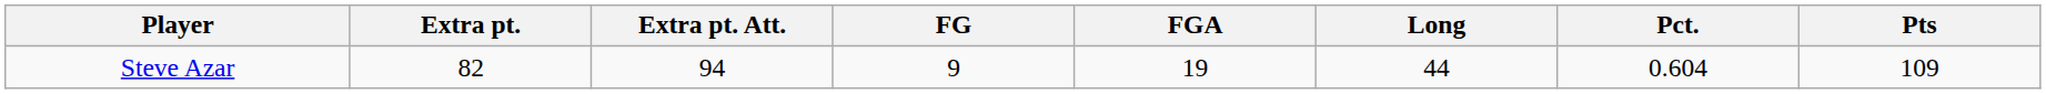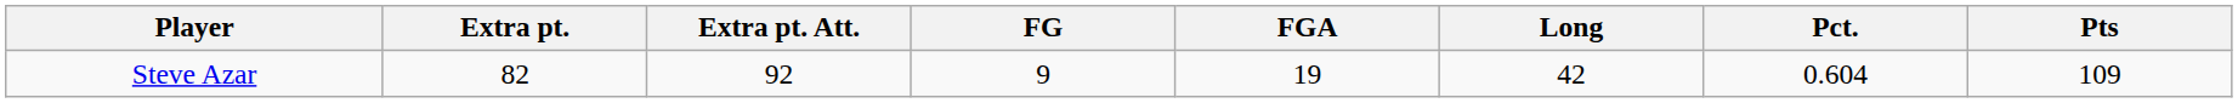 <table class="wikitable sortable">
 <tr>
 <th bgcolor="#DDDDFF" width="10%">Player</th>
 <th bgcolor="#DDDDFF" width="7%">Extra pt.</th>
 <th bgcolor="#DDDDFF" width="7%">Extra pt. Att.</th>
 <th bgcolor="#DDDDFF" width="7%">FG</th>
 <th bgcolor="#DDDDFF" width="7%">FGA</th>
 <th bgcolor="#DDDDFF" width="7%">Long</th>
 <th bgcolor="#DDDDFF" width="7%">Pct.</th>
 <th bgcolor="#DDDDFF" width="7%">Pts</th>
 </tr>
 <tr align="center">
 <td><a href='#'>Steve Azar</a></td>
 <td>82</td>
-<td>94</td>
+<td>92</td>
 <td>9</td>
 <td>19</td>
-<td>44</td>
+<td>42</td>
 <td>0.604</td>
 <td>109</td>
 </tr>
 </table>
